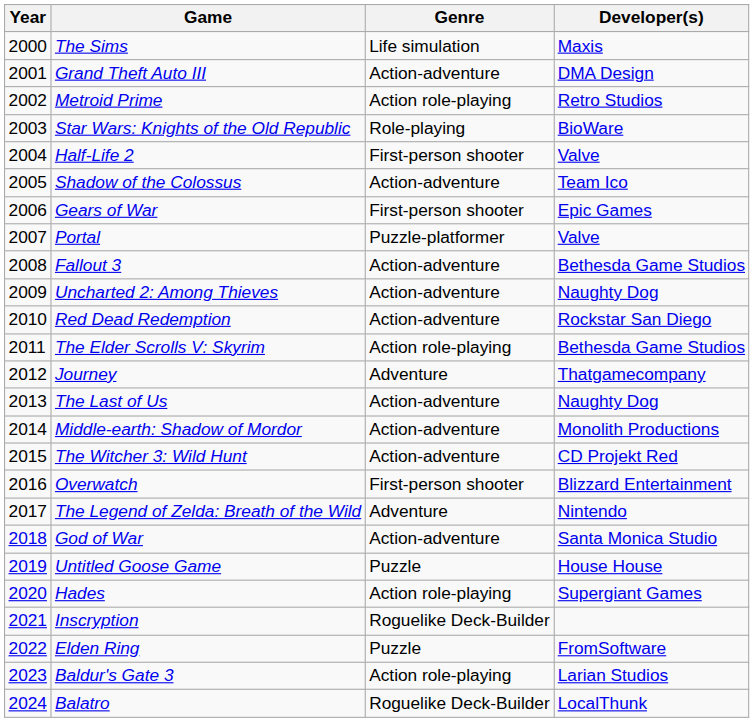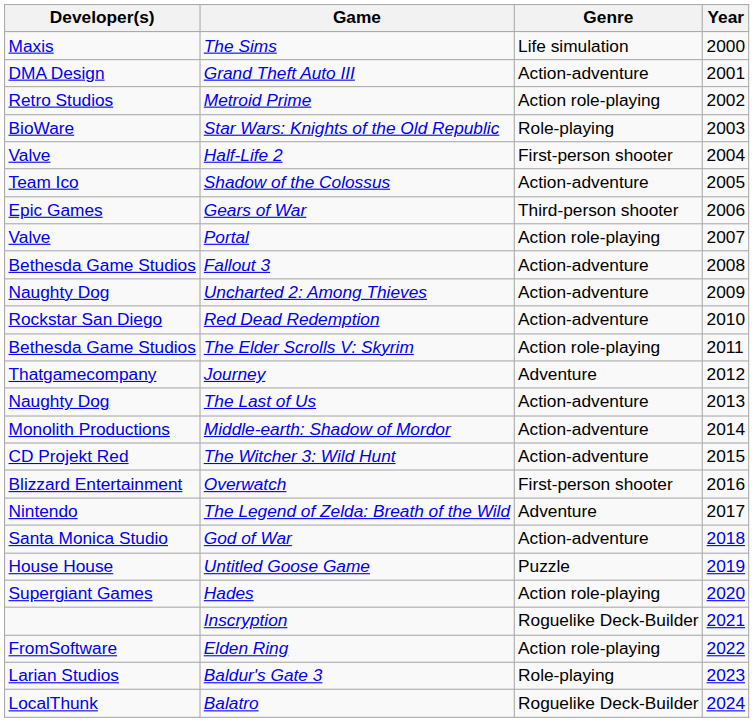 <table class="wikitable">
 <tr>
-<th>Year</th>
+<th>Developer(s)</th>
 <th>Game</th>
 <th>Genre</th>
-<th>Developer(s)</th>
+<th>Year</th>
 </tr>
 <tr>
-<td>2000</td>
+<td><a href='#'>Maxis</a></td>
 <td><em><a href='#'>The Sims</a></em></td>
 <td>Life simulation</td>
-<td><a href='#'>Maxis</a></td>
+<td>2000</td>
 </tr>
 <tr>
-<td>2001</td>
+<td><a href='#'>DMA Design</a></td>
 <td><em><a href='#'>Grand Theft Auto III</a></em></td>
 <td>Action-adventure</td>
-<td><a href='#'>DMA Design</a></td>
+<td>2001</td>
 </tr>
 <tr>
-<td>2002</td>
+<td><a href='#'>Retro Studios</a></td>
 <td><em><a href='#'>Metroid Prime</a></em></td>
 <td>Action role-playing</td>
-<td><a href='#'>Retro Studios</a></td>
+<td>2002</td>
 </tr>
 <tr>
-<td>2003</td>
+<td><a href='#'>BioWare</a></td>
 <td><em><a href='#'>Star Wars: Knights of the Old Republic</a></em></td>
 <td>Role-playing</td>
-<td><a href='#'>BioWare</a></td>
+<td>2003</td>
 </tr>
 <tr>
-<td>2004</td>
+<td><a href='#'>Valve</a></td>
 <td><em><a href='#'>Half-Life 2</a></em></td>
 <td>First-person shooter</td>
-<td><a href='#'>Valve</a></td>
+<td>2004</td>
 </tr>
 <tr>
-<td>2005</td>
+<td><a href='#'>Team Ico</a></td>
 <td><em><a href='#'>Shadow of the Colossus</a></em></td>
 <td>Action-adventure</td>
-<td><a href='#'>Team Ico</a></td>
+<td>2005</td>
 </tr>
 <tr>
+<td><a href='#'>Epic Games</a></td>
+<td><em><a href='#'>Gears of War</a></em></td>
+<td>Third-person shooter</td>
 <td>2006</td>
-<td><em><a href='#'>Gears of War</a></em></td>
-<td>First-person shooter</td>
-<td><a href='#'>Epic Games</a></td>
 </tr>
 <tr>
+<td><a href='#'>Valve</a></td>
+<td><em><a href='#'>Portal</a></em></td>
+<td>Action role-playing</td>
 <td>2007</td>
-<td><em><a href='#'>Portal</a></em></td>
-<td>Puzzle-platformer</td>
-<td><a href='#'>Valve</a></td>
 </tr>
 <tr>
-<td>2008</td>
+<td><a href='#'>Bethesda Game Studios</a></td>
 <td><em><a href='#'>Fallout 3</a></em></td>
 <td>Action-adventure</td>
-<td><a href='#'>Bethesda Game Studios</a></td>
+<td>2008</td>
 </tr>
 <tr>
-<td>2009</td>
+<td><a href='#'>Naughty Dog</a></td>
 <td><em><a href='#'>Uncharted 2: Among Thieves</a></em></td>
 <td>Action-adventure</td>
-<td><a href='#'>Naughty Dog</a></td>
+<td>2009</td>
 </tr>
 <tr>
-<td>2010</td>
+<td><a href='#'>Rockstar San Diego</a></td>
 <td><em><a href='#'>Red Dead Redemption</a></em></td>
 <td>Action-adventure</td>
-<td><a href='#'>Rockstar San Diego</a></td>
+<td>2010</td>
 </tr>
 <tr>
-<td>2011</td>
+<td><a href='#'>Bethesda Game Studios</a></td>
 <td><em><a href='#'>The Elder Scrolls V: Skyrim</a></em></td>
 <td>Action role-playing</td>
-<td><a href='#'>Bethesda Game Studios</a></td>
+<td>2011</td>
 </tr>
 <tr>
-<td>2012</td>
+<td><a href='#'>Thatgamecompany</a></td>
 <td><em><a href='#'>Journey</a></em></td>
 <td>Adventure</td>
-<td><a href='#'>Thatgamecompany</a></td>
+<td>2012</td>
 </tr>
 <tr>
-<td>2013</td>
+<td><a href='#'>Naughty Dog</a></td>
 <td><em><a href='#'>The Last of Us</a></em></td>
 <td>Action-adventure</td>
-<td><a href='#'>Naughty Dog</a></td>
+<td>2013</td>
 </tr>
 <tr>
-<td>2014</td>
+<td><a href='#'>Monolith Productions</a></td>
 <td><em><a href='#'>Middle-earth: Shadow of Mordor</a></em></td>
 <td>Action-adventure</td>
-<td><a href='#'>Monolith Productions</a></td>
+<td>2014</td>
 </tr>
 <tr>
-<td>2015</td>
+<td><a href='#'>CD Projekt Red</a></td>
 <td><em><a href='#'>The Witcher 3: Wild Hunt</a></em></td>
 <td>Action-adventure</td>
-<td><a href='#'>CD Projekt Red</a></td>
+<td>2015</td>
 </tr>
 <tr>
-<td>2016</td>
+<td><a href='#'>Blizzard Entertainment</a></td>
 <td><em><a href='#'>Overwatch</a></em></td>
 <td>First-person shooter</td>
-<td><a href='#'>Blizzard Entertainment</a></td>
+<td>2016</td>
 </tr>
 <tr>
-<td>2017</td>
+<td><a href='#'>Nintendo</a></td>
 <td><em><a href='#'>The Legend of Zelda: Breath of the Wild</a></em></td>
 <td>Adventure</td>
-<td><a href='#'>Nintendo</a></td>
+<td>2017</td>
 </tr>
 <tr>
-<td><a href='#'>2018</a></td>
+<td><a href='#'>Santa Monica Studio</a></td>
 <td><em><a href='#'>God of War</a></em></td>
 <td>Action-adventure</td>
-<td><a href='#'>Santa Monica Studio</a></td>
+<td><a href='#'>2018</a></td>
 </tr>
 <tr>
-<td><a href='#'>2019</a></td>
+<td><a href='#'>House House</a></td>
 <td><em><a href='#'>Untitled Goose Game</a></em></td>
 <td>Puzzle</td>
-<td><a href='#'>House House</a></td>
+<td><a href='#'>2019</a></td>
 </tr>
 <tr>
-<td><a href='#'>2020</a></td>
+<td><a href='#'>Supergiant Games</a></td>
 <td><em><a href='#'>Hades</a></em></td>
 <td>Action role-playing</td>
-<td><a href='#'>Supergiant Games</a></td>
+<td><a href='#'>2020</a></td>
 </tr>
 <tr>
-<td><a href='#'>2021</a></td>
+<td></td>
 <td><em><a href='#'>Inscryption</a></em></td>
 <td>Roguelike Deck-Builder</td>
-<td></td>
+<td><a href='#'>2021</a></td>
 </tr>
 <tr>
+<td><a href='#'>FromSoftware</a></td>
+<td><em><a href='#'>Elden Ring</a></em></td>
+<td>Action role-playing</td>
 <td><a href='#'>2022</a></td>
-<td><em><a href='#'>Elden Ring</a></em></td>
-<td>Puzzle</td>
-<td><a href='#'>FromSoftware</a></td>
 </tr>
 <tr>
+<td><a href='#'>Larian Studios</a></td>
+<td><em><a href='#'>Baldur's Gate 3</a></em></td>
+<td>Role-playing</td>
 <td><a href='#'>2023</a></td>
-<td><em><a href='#'>Baldur's Gate 3</a></em></td>
-<td>Action role-playing</td>
-<td><a href='#'>Larian Studios</a></td>
 </tr>
 <tr>
-<td><a href='#'>2024</a></td>
+<td><a href='#'>LocalThunk</a></td>
 <td><em><a href='#'>Balatro</a></em></td>
 <td>Roguelike Deck-Builder</td>
-<td><a href='#'>LocalThunk</a></td>
+<td><a href='#'>2024</a></td>
 </tr>
 </table>
